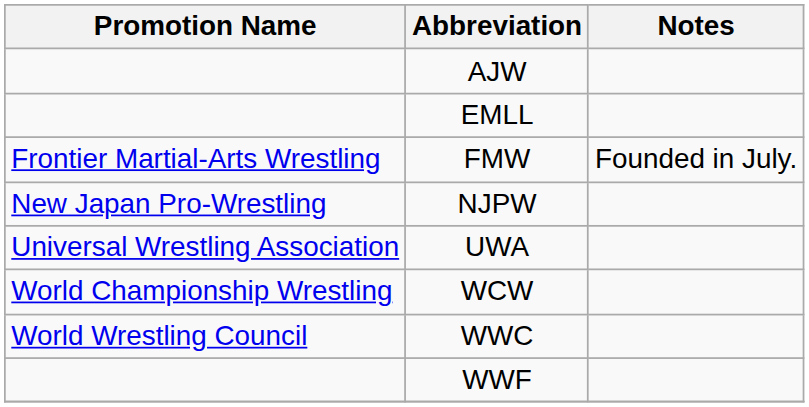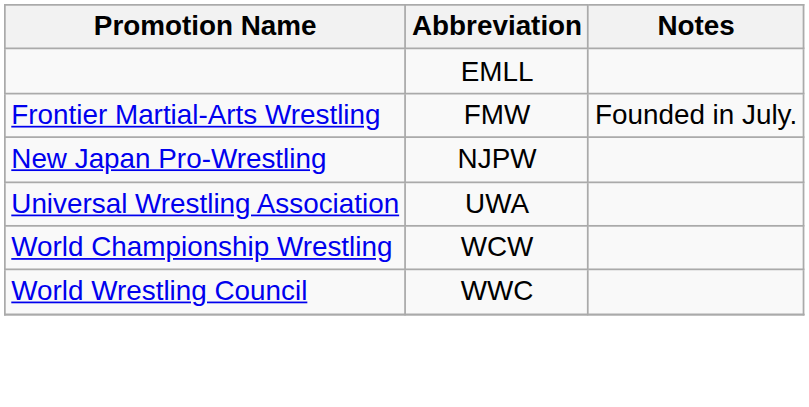 <table class="wikitable">
 <tr>
 <th>Promotion Name</th>
 <th>Abbreviation</th>
 <th>Notes</th>
-</tr>
-<tr>
-<td></td>
-<td align=center>AJW</td>
-<td></td>
 </tr>
 <tr>
 <td></td>
 <td align=center>EMLL</td>
 <td></td>
 </tr>
 <tr>
 <td><a href='#'>Frontier Martial-Arts Wrestling</a></td>
 <td align=center>FMW</td>
 <td>Founded in July.</td>
 </tr>
 <tr>
 <td><a href='#'>New Japan Pro-Wrestling</a></td>
 <td align=center>NJPW</td>
 <td></td>
 </tr>
 <tr>
 <td><a href='#'>Universal Wrestling Association</a></td>
 <td align=center>UWA</td>
 <td></td>
 </tr>
 <tr>
 <td><a href='#'>World Championship Wrestling</a></td>
 <td align=center>WCW</td>
 <td></td>
 </tr>
 <tr>
 <td><a href='#'>World Wrestling Council</a></td>
 <td align=center>WWC</td>
 <td></td>
 </tr>
 <tr>
-<td></td>
-<td align=center>WWF</td>
-<td></td>
-</tr>
-<tr>
 </tr>
 </table>
